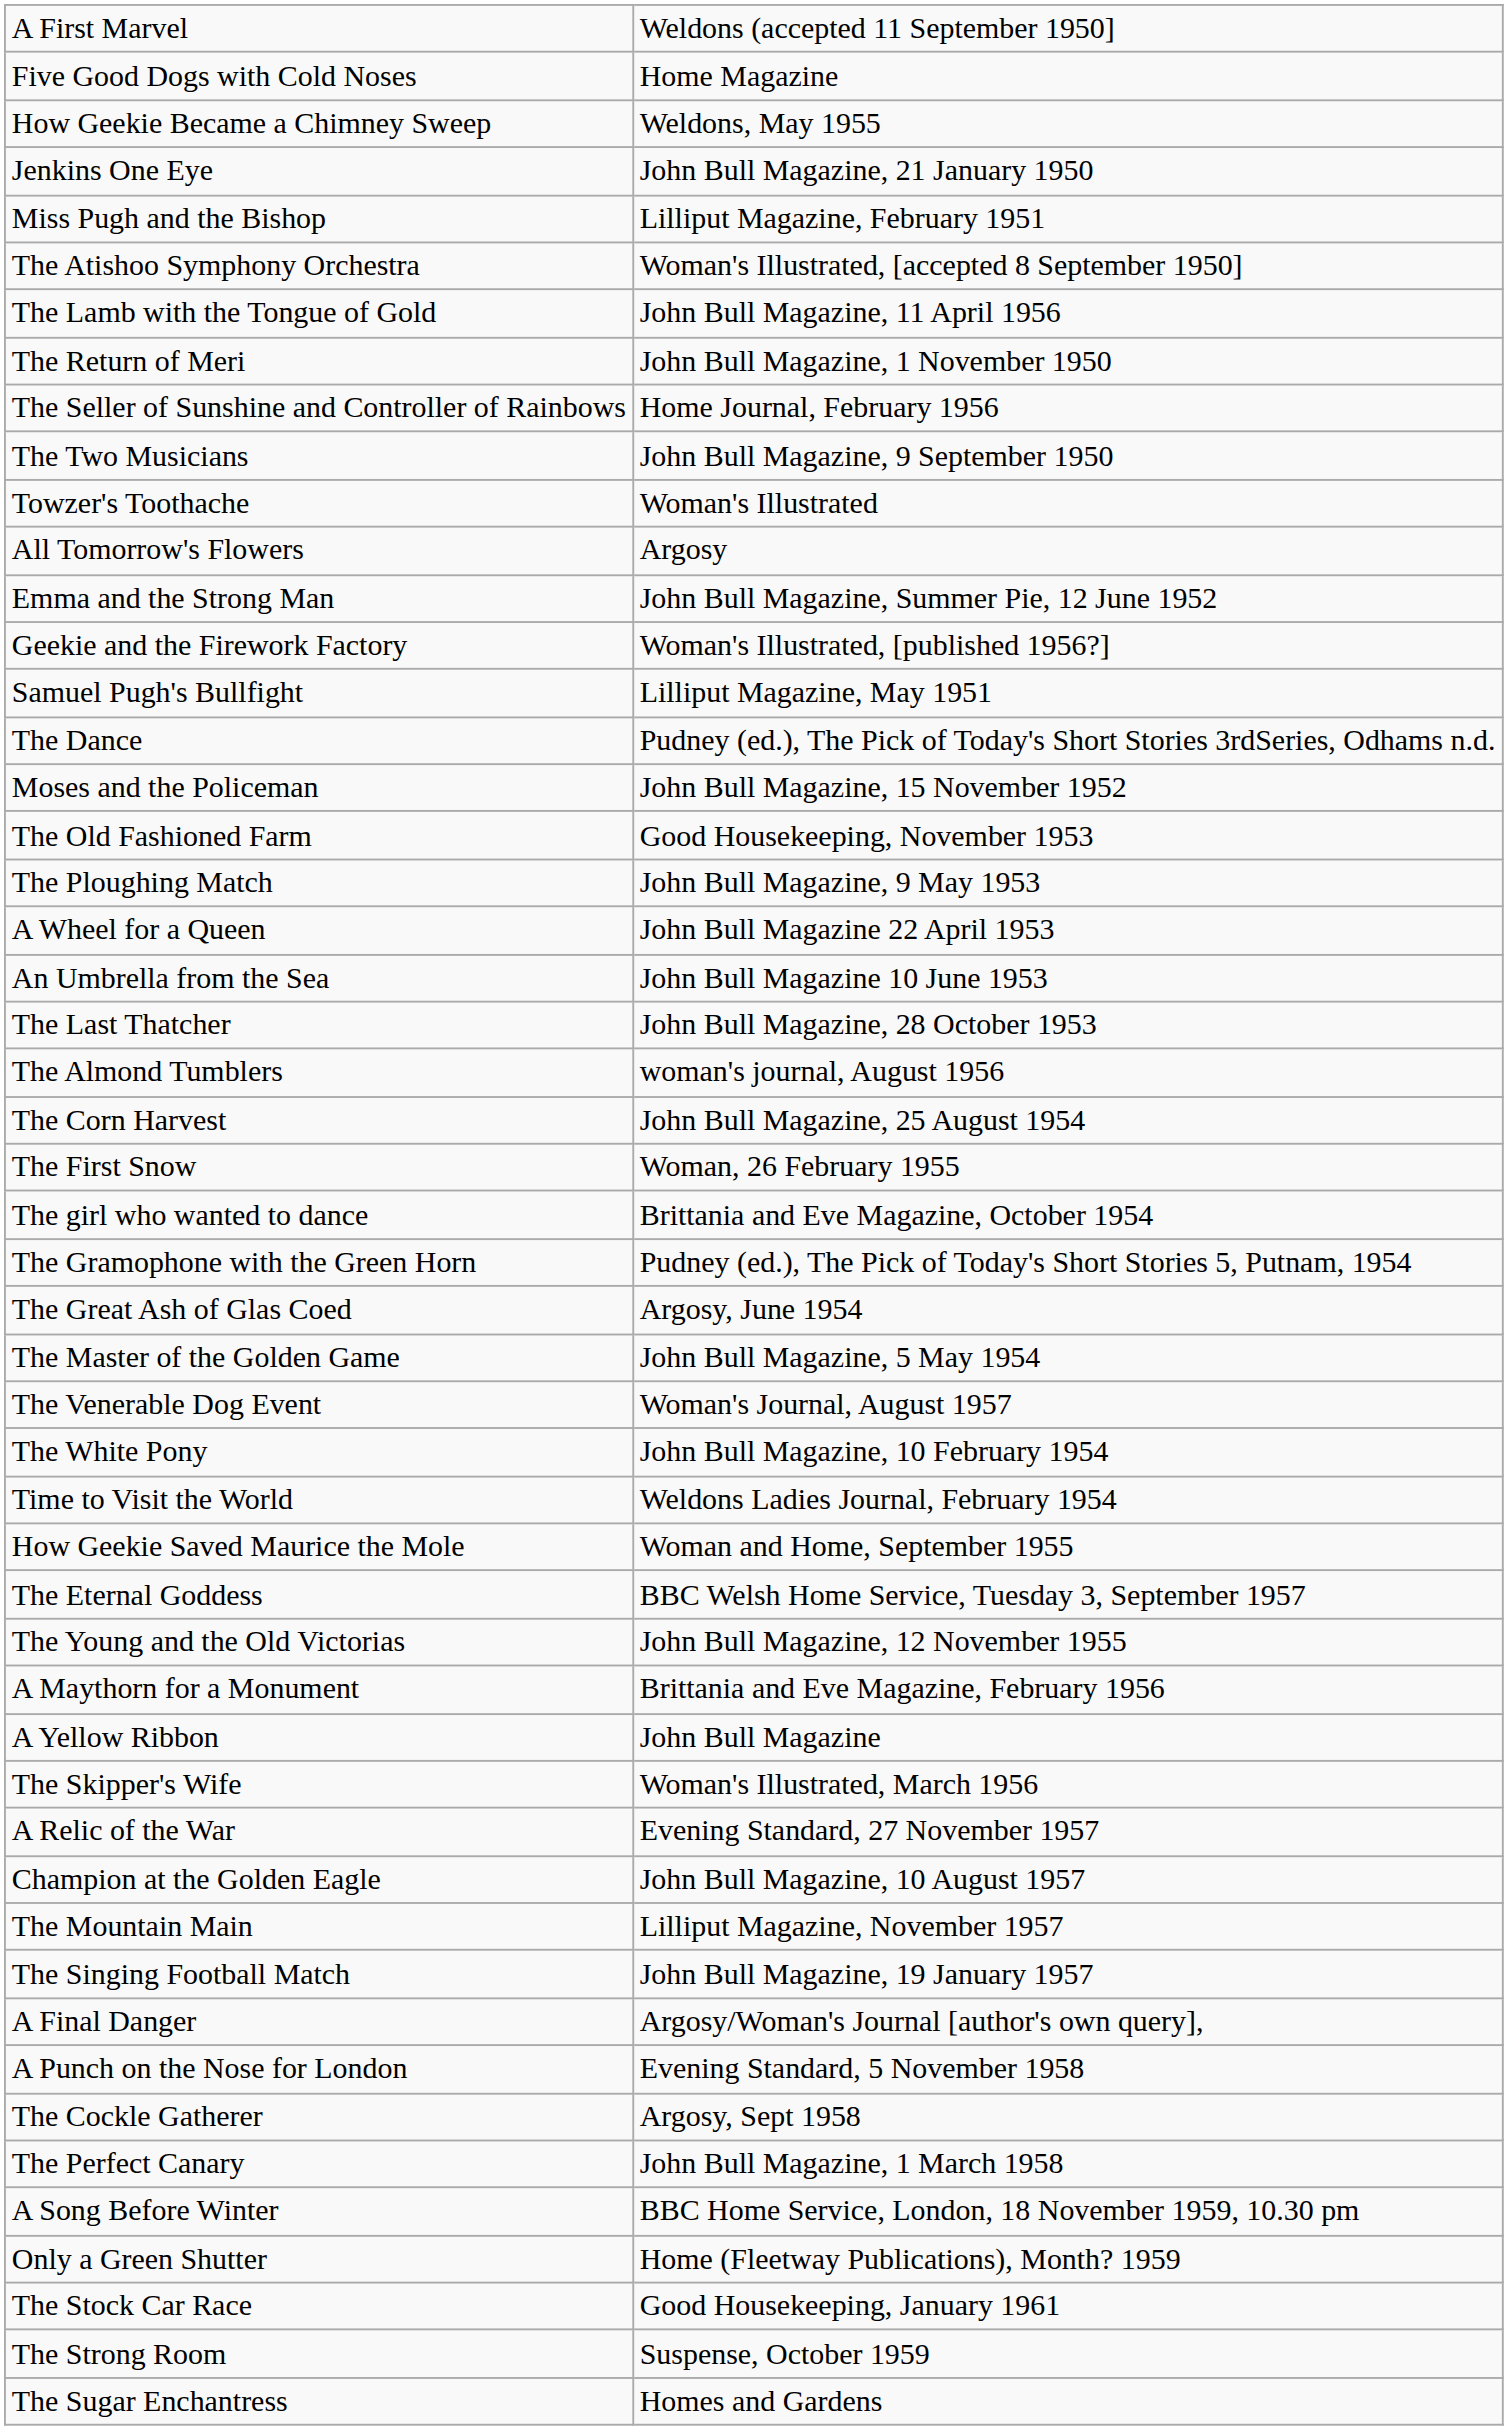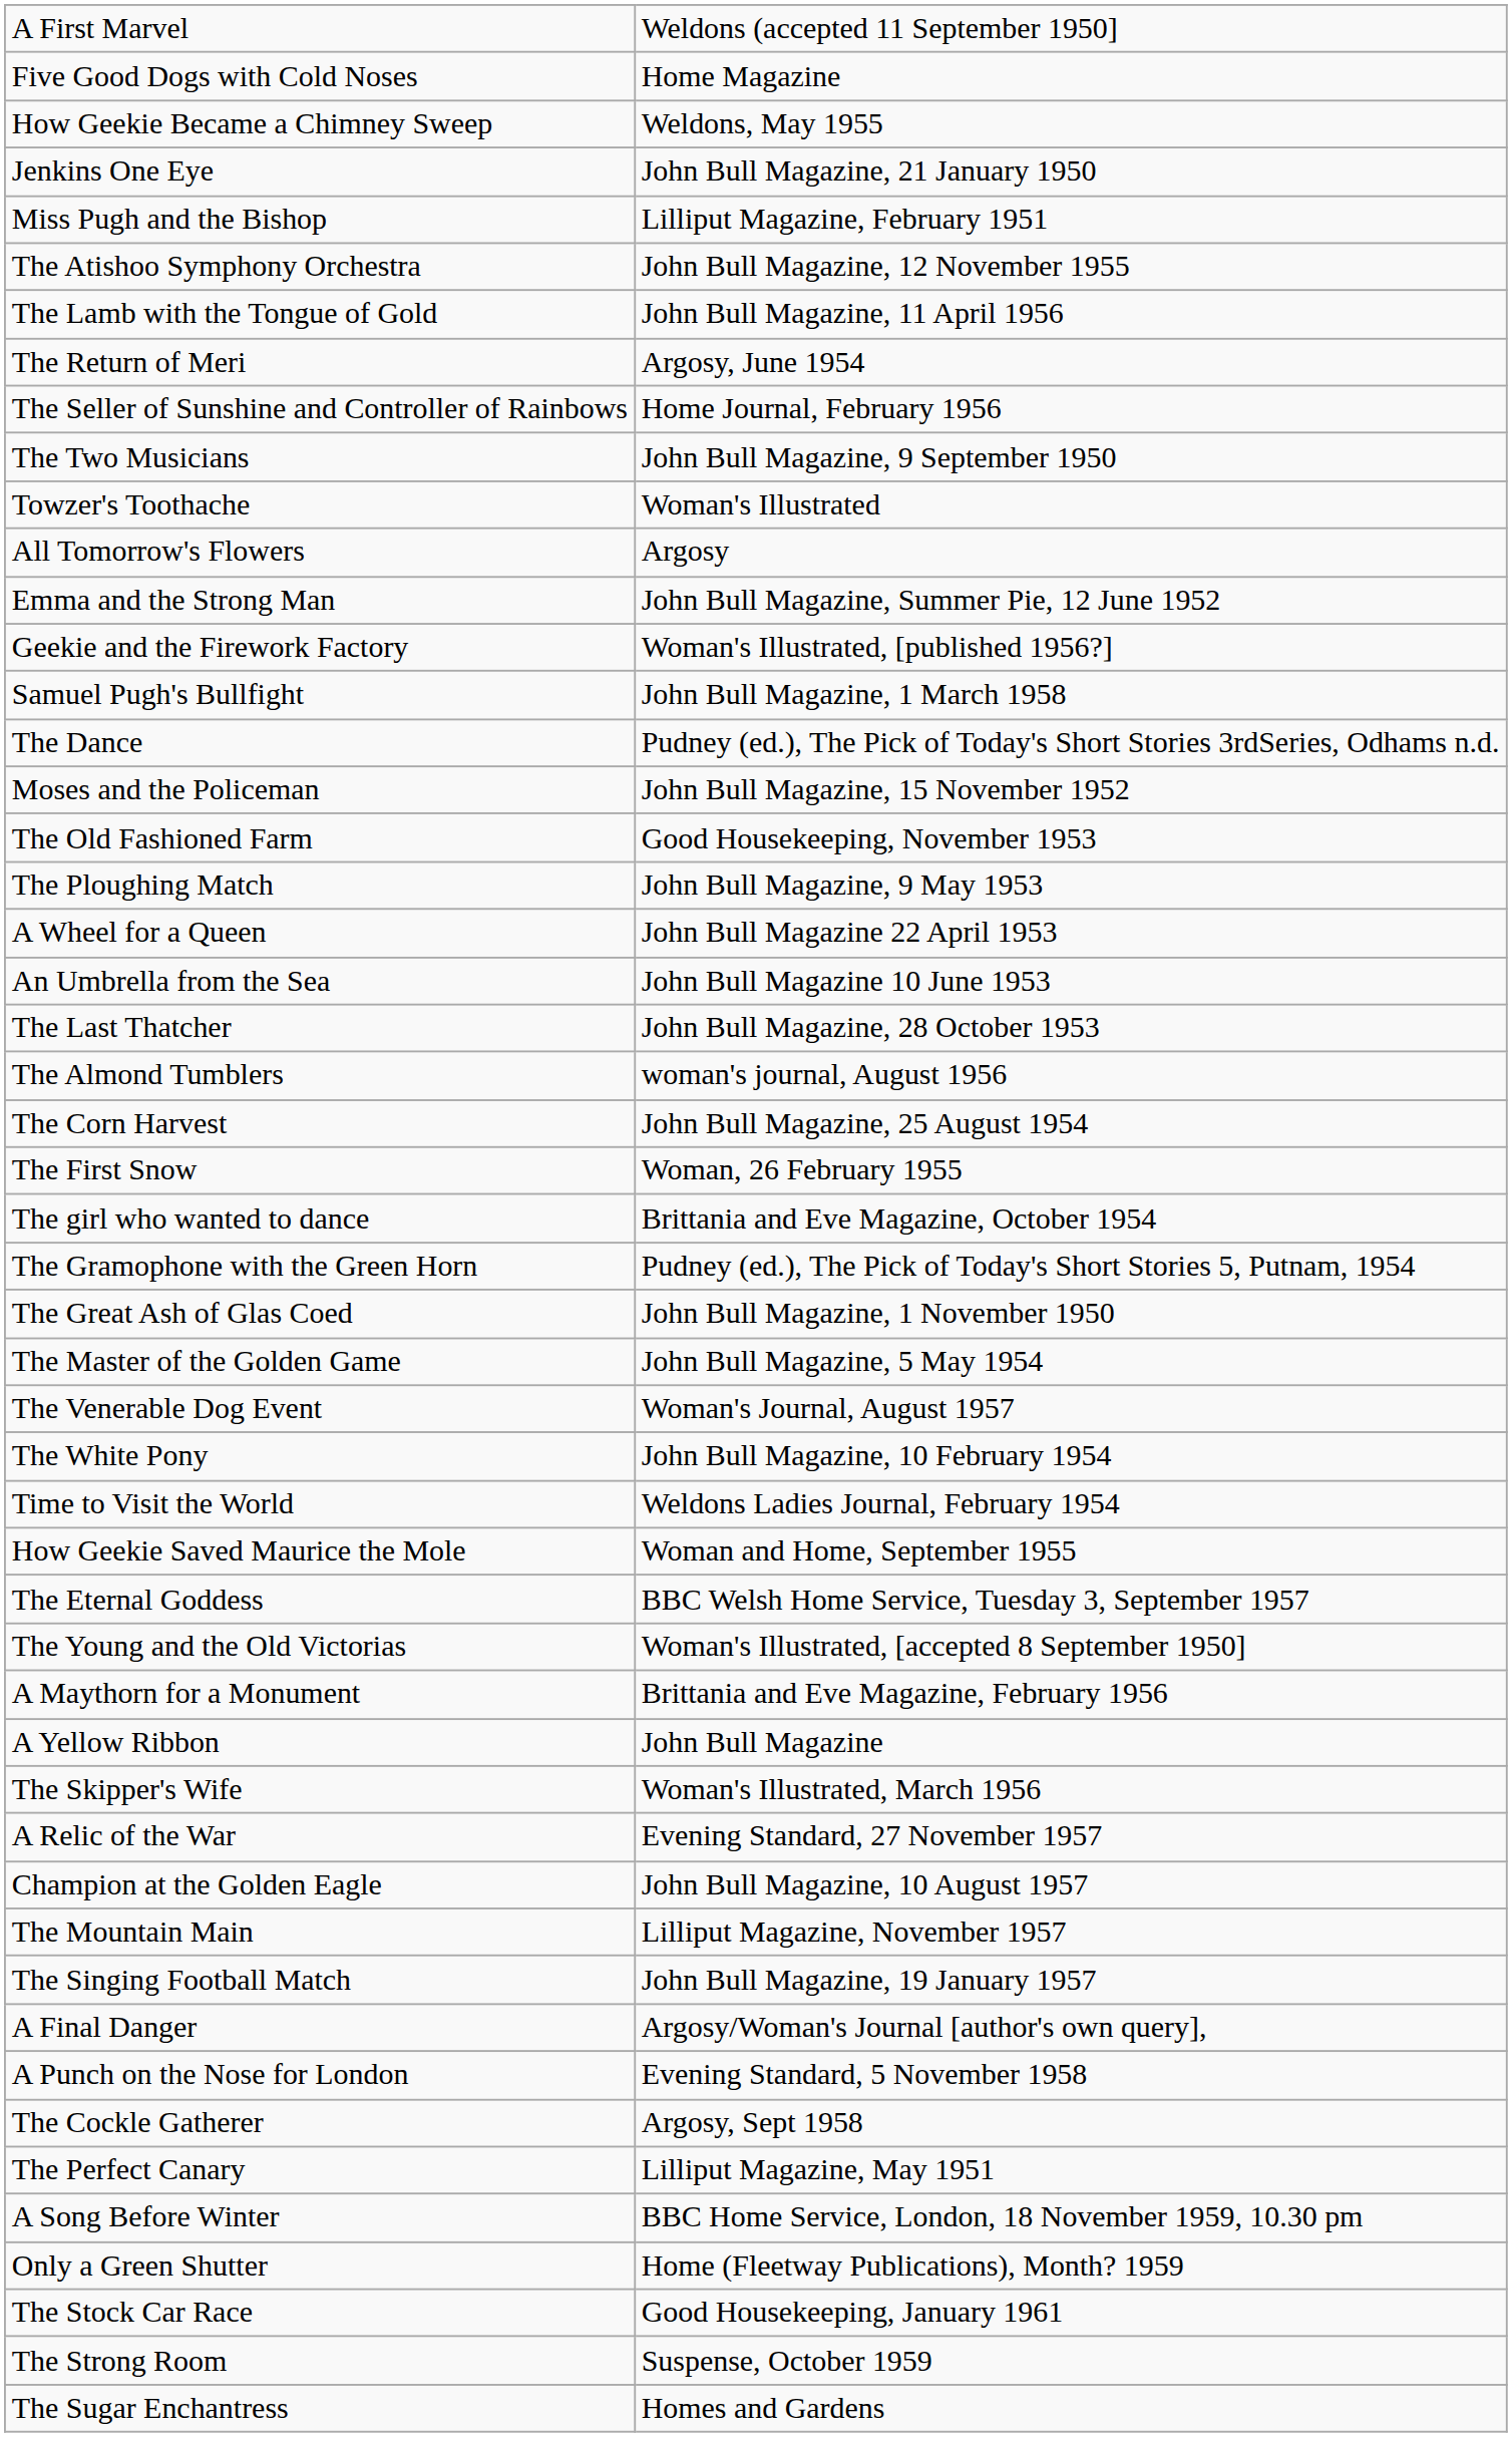 <table class="wikitable sortable mw-collapsible">
 <tr>
 <td>A First Marvel</td>
 <td>Weldons (accepted 11 September 1950]</td>
 </tr>
 <tr>
 <td>Five Good Dogs with Cold Noses</td>
 <td>Home Magazine</td>
 </tr>
 <tr>
 <td>How Geekie Became a Chimney Sweep</td>
 <td>Weldons, May 1955</td>
 </tr>
 <tr>
 <td>Jenkins One Eye</td>
 <td>John Bull Magazine, 21 January 1950</td>
 </tr>
 <tr>
 <td>Miss Pugh and the Bishop</td>
 <td>Lilliput Magazine, February 1951</td>
 </tr>
 <tr>
 <td>The Atishoo Symphony Orchestra</td>
-<td>Woman's Illustrated, [accepted 8 September 1950]</td>
+<td>John Bull Magazine, 12 November 1955</td>
 </tr>
 <tr>
 <td>The Lamb with the Tongue of Gold</td>
 <td>John Bull Magazine, 11 April 1956</td>
 </tr>
 <tr>
 <td>The Return of Meri</td>
-<td>John Bull Magazine, 1 November 1950</td>
+<td>Argosy, June 1954</td>
 </tr>
 <tr>
 <td>The Seller of Sunshine and Controller of Rainbows</td>
 <td>Home Journal, February 1956</td>
 </tr>
 <tr>
 <td>The Two Musicians</td>
 <td>John Bull Magazine, 9 September 1950</td>
 </tr>
 <tr>
 <td>Towzer's Toothache</td>
 <td>Woman's Illustrated</td>
 </tr>
 <tr>
 <td>All Tomorrow's Flowers</td>
 <td>Argosy</td>
 </tr>
 <tr>
 <td>Emma and the Strong Man</td>
 <td>John Bull Magazine, Summer Pie, 12 June 1952</td>
 </tr>
 <tr>
 <td>Geekie and the Firework Factory</td>
 <td>Woman's Illustrated, [published 1956?]</td>
 </tr>
 <tr>
 <td>Samuel Pugh's Bullfight</td>
-<td>Lilliput Magazine, May 1951</td>
+<td>John Bull Magazine, 1 March 1958</td>
 </tr>
 <tr>
 <td>The Dance</td>
 <td>Pudney (ed.), The Pick of Today's Short Stories 3rdSeries, Odhams n.d.</td>
 </tr>
 <tr>
 <td>Moses and the Policeman</td>
 <td>John Bull Magazine, 15 November 1952</td>
 </tr>
 <tr>
 <td>The Old Fashioned Farm</td>
 <td>Good Housekeeping, November 1953</td>
 </tr>
 <tr>
 <td>The Ploughing Match</td>
 <td>John Bull Magazine, 9 May 1953</td>
 </tr>
 <tr>
 <td>A Wheel for a Queen</td>
 <td>John Bull Magazine 22 April 1953</td>
 </tr>
 <tr>
 <td>An Umbrella from the Sea</td>
 <td>John Bull Magazine 10 June 1953</td>
 </tr>
 <tr>
 <td>The Last Thatcher</td>
 <td>John Bull Magazine, 28 October 1953</td>
 </tr>
 <tr>
 <td>The Almond Tumblers</td>
 <td>woman's journal, August 1956</td>
 </tr>
 <tr>
 <td>The Corn Harvest</td>
 <td>John Bull Magazine, 25 August 1954</td>
 </tr>
 <tr>
 <td>The First Snow</td>
 <td>Woman, 26 February 1955</td>
 </tr>
 <tr>
 <td>The girl who wanted to dance</td>
 <td>Brittania and Eve Magazine, October 1954</td>
 </tr>
 <tr>
 <td>The Gramophone with the Green Horn</td>
 <td>Pudney (ed.), The Pick of Today's Short Stories 5, Putnam, 1954</td>
 </tr>
 <tr>
 <td>The Great Ash of Glas Coed</td>
-<td>Argosy, June 1954</td>
+<td>John Bull Magazine, 1 November 1950</td>
 </tr>
 <tr>
 <td>The Master of the Golden Game</td>
 <td>John Bull Magazine, 5 May 1954</td>
 </tr>
 <tr>
 <td>The Venerable Dog Event</td>
 <td>Woman's Journal, August 1957</td>
 </tr>
 <tr>
 <td>The White Pony</td>
 <td>John Bull Magazine, 10 February 1954</td>
 </tr>
 <tr>
 <td>Time to Visit the World</td>
 <td>Weldons Ladies Journal, February 1954</td>
 </tr>
 <tr>
 <td>How Geekie Saved Maurice the Mole</td>
 <td>Woman and Home, September 1955</td>
 </tr>
 <tr>
 <td>The Eternal Goddess</td>
 <td>BBC Welsh Home Service, Tuesday 3, September 1957</td>
 </tr>
 <tr>
 <td>The Young and the Old Victorias</td>
-<td>John Bull Magazine, 12 November 1955</td>
+<td>Woman's Illustrated, [accepted 8 September 1950]</td>
 </tr>
 <tr>
 <td>A Maythorn for a Monument</td>
 <td>Brittania and Eve Magazine, February 1956</td>
 </tr>
 <tr>
 <td>A Yellow Ribbon</td>
 <td>John Bull Magazine</td>
 </tr>
 <tr>
 <td>The Skipper's Wife</td>
 <td>Woman's Illustrated, March 1956</td>
 </tr>
 <tr>
 <td>A Relic of the War</td>
 <td>Evening Standard, 27 November 1957</td>
 </tr>
 <tr>
 <td>Champion at the Golden Eagle</td>
 <td>John Bull Magazine, 10 August 1957</td>
 </tr>
 <tr>
 <td>The Mountain Main</td>
 <td>Lilliput Magazine, November 1957</td>
 </tr>
 <tr>
 <td>The Singing Football Match</td>
 <td>John Bull Magazine, 19 January 1957</td>
 </tr>
 <tr>
 <td>A Final Danger</td>
 <td>Argosy/Woman's Journal [author's own query],</td>
 </tr>
 <tr>
 <td>A Punch on the Nose for London</td>
 <td>Evening Standard, 5 November 1958</td>
 </tr>
 <tr>
 <td>The Cockle Gatherer</td>
 <td>Argosy, Sept 1958</td>
 </tr>
 <tr>
 <td>The Perfect Canary</td>
-<td>John Bull Magazine, 1 March 1958</td>
+<td>Lilliput Magazine, May 1951</td>
 </tr>
 <tr>
 <td>A Song Before Winter</td>
 <td>BBC Home Service, London, 18 November 1959, 10.30 pm</td>
 </tr>
 <tr>
 <td>Only a Green Shutter</td>
 <td>Home (Fleetway Publications), Month? 1959</td>
 </tr>
 <tr>
 <td>The Stock Car Race</td>
 <td>Good Housekeeping, January 1961</td>
 </tr>
 <tr>
 <td>The Strong Room</td>
 <td>Suspense, October 1959</td>
 </tr>
 <tr>
 <td>The Sugar Enchantress</td>
 <td>Homes and Gardens</td>
 </tr>
 </table>
